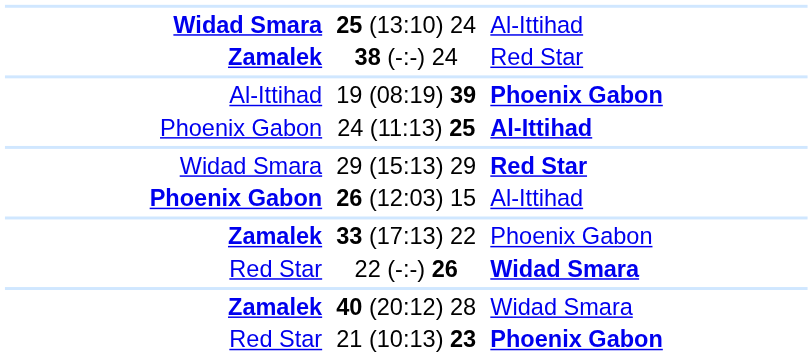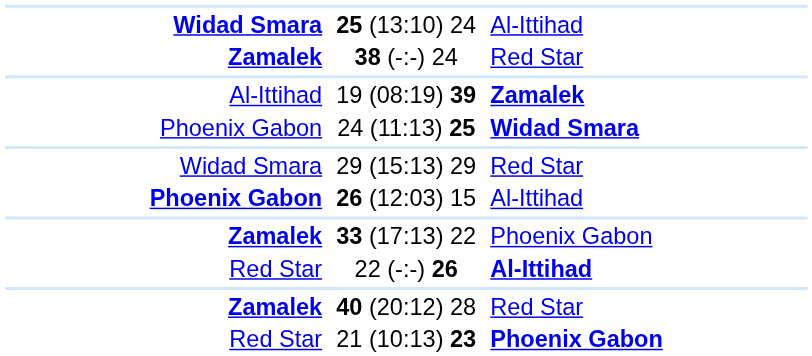 <table style="text-align:center" width=550>
 <tr>
 <th width=30%></th>
 <th width=15%></th>
 <th width=30%></th>
 </tr>
 <tr align="left" bgcolor=#D0E7FF>
 <td colspan=4></td>
 </tr>
 <tr>
 <td align="right"><strong><a href='#'>Widad Smara</a></strong> </td>
 <td><strong>25</strong> (13:10) 24</td>
 <td align=left> <a href='#'>Al-Ittihad</a></td>
 </tr>
 <tr>
 <td align="right"><strong><a href='#'>Zamalek</a></strong> </td>
 <td><strong>38</strong> (-:-) 24</td>
 <td align=left> <a href='#'>Red Star</a></td>
 </tr>
 <tr align="left" bgcolor=#D0E7FF>
 <td colspan=4></td>
 </tr>
 <tr>
 <td align="right"><a href='#'>Al-Ittihad</a> </td>
 <td>19 (08:19) <strong>39</strong></td>
-<td align=left> <strong><a href='#'>Phoenix Gabon</a></strong></td>
+<td align=left> <strong><a href='#'>Zamalek</a></strong></td>
 </tr>
 <tr>
 <td align="right"><a href='#'>Phoenix Gabon</a> </td>
 <td>24 (11:13) <strong>25</strong></td>
-<td align=left> <strong><a href='#'>Al-Ittihad</a></strong></td>
+<td align=left> <strong><a href='#'>Widad Smara</a></strong></td>
 </tr>
 <tr align="left" bgcolor=#D0E7FF>
 <td colspan=4></td>
 </tr>
 <tr>
 <td align="right"><a href='#'>Widad Smara</a> </td>
 <td>29 (15:13) 29</td>
-<td align=left><strong> <a href='#'>Red Star</a></strong></td>
+<td align=left> <a href='#'>Red Star</a></td>
 </tr>
 <tr>
 <td align="right"><strong><a href='#'>Phoenix Gabon</a></strong> </td>
 <td><strong>26</strong> (12:03) 15</td>
 <td align=left> <a href='#'>Al-Ittihad</a></td>
 </tr>
 <tr align="left" bgcolor=#D0E7FF>
 <td colspan=4></td>
 </tr>
 <tr>
 <td align="right"><strong><a href='#'>Zamalek</a></strong> </td>
 <td><strong>33</strong> (17:13) 22</td>
 <td align=left> <a href='#'>Phoenix Gabon</a></td>
 </tr>
 <tr>
 <td align="right"><a href='#'>Red Star</a> </td>
 <td>22 (-:-) <strong>26</strong></td>
-<td align=left> <strong><a href='#'>Widad Smara</a></strong></td>
+<td align=left> <strong><a href='#'>Al-Ittihad</a></strong></td>
 </tr>
 <tr align="left" bgcolor=#D0E7FF>
 <td colspan=4></td>
 </tr>
 <tr>
 <td align="right"><strong><a href='#'>Zamalek</a></strong> </td>
 <td><strong>40</strong> (20:12) 28</td>
-<td align=left> <a href='#'>Widad Smara</a></td>
+<td align=left> <a href='#'>Red Star</a></td>
 </tr>
 <tr>
 <td align="right"><a href='#'>Red Star</a> </td>
 <td>21 (10:13) <strong>23</strong></td>
 <td align=left> <strong><a href='#'>Phoenix Gabon</a></strong></td>
 </tr>
 </table>
